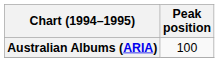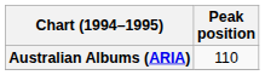 <table class="wikitable sortable plainrowheaders" style="text-align:center">
 <tr>
 <th scope="col">Chart (1994–1995)</th>
 <th scope="col">Peak<br>position</th>
 </tr>
 <tr>
 <th scope="row">Australian Albums (<a href='#'>ARIA</a>)</th>
-<td>100</td>
+<td>110</td>
 </tr>
 <tr>
 </tr>
 <tr>
 </tr>
 <tr>
 </tr>
 <tr>
 </tr>
 <tr>
 </tr>
 <tr>
 </tr>
 <tr>
 </tr>
 </table>
